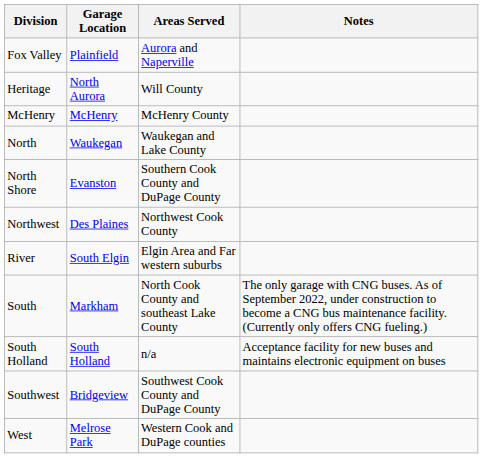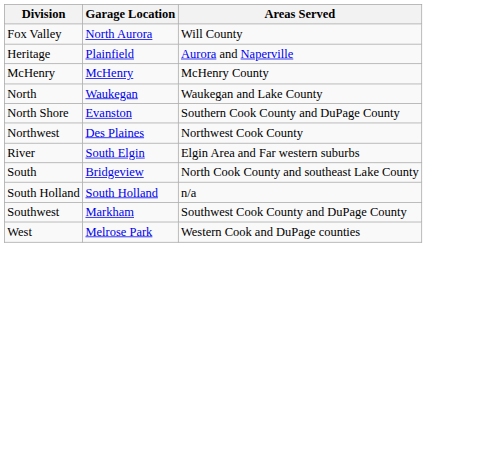 <table class="wikitable sortable">
 <tr>
 <th>Division</th>
 <th>Garage Location</th>
 <th>Areas Served</th>
-<th>Notes</th>
 </tr>
 <tr>
 <td>Fox Valley</td>
-<td><a href='#'>Plainfield</a></td>
-<td><a href='#'>Aurora</a> and <a href='#'>Naperville</a></td>
-<td></td>
+<td><a href='#'>North Aurora</a></td>
+<td>Will County</td>
 </tr>
 <tr>
 <td>Heritage</td>
-<td><a href='#'>North Aurora</a></td>
-<td>Will County</td>
-<td></td>
+<td><a href='#'>Plainfield</a></td>
+<td><a href='#'>Aurora</a> and <a href='#'>Naperville</a></td>
 </tr>
 <tr>
 <td>McHenry</td>
 <td><a href='#'>McHenry</a></td>
 <td>McHenry County</td>
-<td></td>
 </tr>
 <tr>
 <td>North</td>
 <td><a href='#'>Waukegan</a></td>
 <td>Waukegan and Lake County</td>
-<td></td>
 </tr>
 <tr>
 <td>North Shore</td>
 <td><a href='#'>Evanston</a></td>
 <td>Southern Cook County and DuPage County</td>
-<td></td>
 </tr>
 <tr>
 <td>Northwest</td>
 <td><a href='#'>Des Plaines</a></td>
 <td>Northwest Cook County</td>
-<td></td>
 </tr>
 <tr>
 <td>River</td>
 <td><a href='#'>South Elgin</a></td>
 <td>Elgin Area and Far western suburbs</td>
-<td></td>
 </tr>
 <tr>
 <td>South</td>
-<td><a href='#'>Markham</a></td>
+<td><a href='#'>Bridgeview</a></td>
 <td>North Cook County and southeast Lake County</td>
-<td>The only garage with CNG buses. As of September 2022, under construction to become a CNG bus maintenance facility. (Currently only offers CNG fueling.)</td>
 </tr>
 <tr>
 <td>South Holland</td>
 <td><a href='#'>South Holland</a></td>
 <td>n/a</td>
-<td>Acceptance facility for new buses and maintains electronic equipment on buses</td>
 </tr>
 <tr>
 <td>Southwest</td>
-<td><a href='#'>Bridgeview</a></td>
+<td><a href='#'>Markham</a></td>
 <td>Southwest Cook County and DuPage County</td>
-<td></td>
 </tr>
 <tr>
 <td>West</td>
 <td><a href='#'>Melrose Park</a></td>
 <td>Western Cook and DuPage counties</td>
-<td></td>
 </tr>
 </table>
